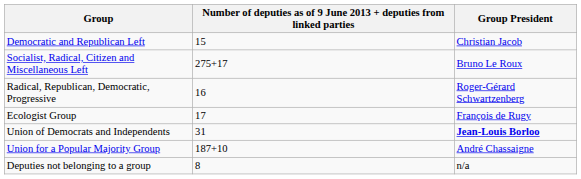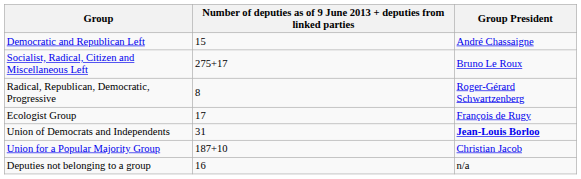 <table class="wikitable" border="1">
 <tr>
 <th>Group</th>
 <th>Number of deputies as of 9 June 2013 + deputies from linked parties</th>
 <th>Group President</th>
 </tr>
 <tr>
 <td><a href='#'>Democratic and Republican Left</a></td>
 <td>15</td>
-<td><a href='#'>Christian Jacob</a></td>
+<td><a href='#'>André Chassaigne</a></td>
 </tr>
 <tr>
 <td><a href='#'>Socialist, Radical, Citizen and Miscellaneous Left</a></td>
 <td>275+17</td>
 <td><a href='#'>Bruno Le Roux</a></td>
 </tr>
 <tr>
 <td>Radical, Republican, Democratic, Progressive</td>
-<td>16</td>
+<td>8</td>
 <td><a href='#'>Roger-Gérard Schwartzenberg</a></td>
 </tr>
 <tr>
 <td>Ecologist Group</td>
 <td>17</td>
 <td><a href='#'>François de Rugy</a></td>
 </tr>
 <tr>
 <td>Union of Democrats and Independents</td>
 <td>31</td>
 <td><strong><a href='#'>Jean-Louis Borloo</a></strong></td>
 </tr>
 <tr>
 <td><a href='#'>Union for a Popular Majority Group</a></td>
 <td>187+10</td>
-<td><a href='#'>André Chassaigne</a></td>
+<td><a href='#'>Christian Jacob</a></td>
 </tr>
 <tr>
 <td>Deputies not belonging to a group</td>
-<td>8</td>
+<td>16</td>
 <td>n/a</td>
 </tr>
 </table>
